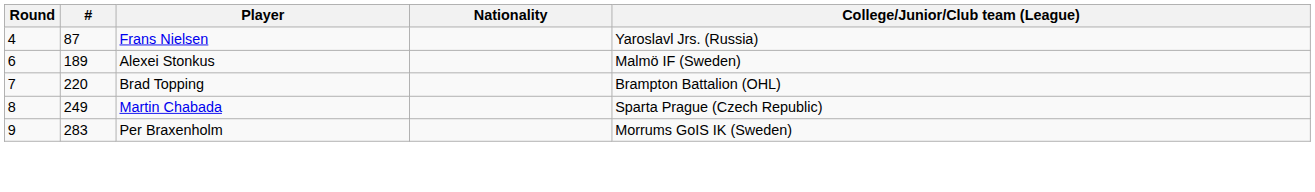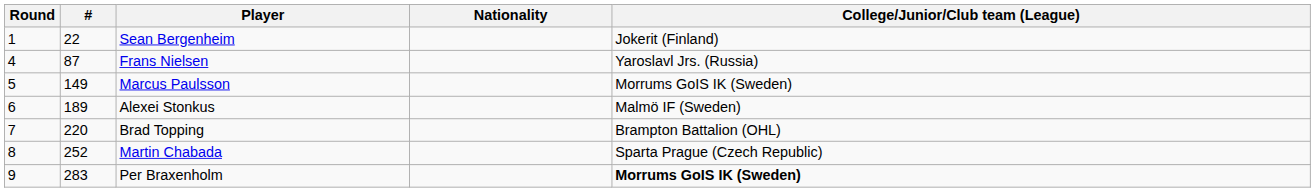 <table class="wikitable">
 <tr align="center">
 <th bgcolor="#DDDDFF" width="4.0%">Round</th>
 <th bgcolor="#DDDDFF" width="4.0%">#</th>
 <th bgcolor="#DDDDFF" width="21.0%">Player</th>
 <th bgcolor="#DDDDFF" width="14.5%">Nationality</th>
 <th bgcolor="#DDDDFF" width="50.0%">College/Junior/Club team (League)</th>
 </tr>
 <tr>
+<td>1</td>
+<td>22</td>
+<td><a href='#'>Sean Bergenheim</a></td>
+<td></td>
+<td>Jokerit (Finland)</td>
+</tr>
+<tr>
 <td>4</td>
 <td>87</td>
 <td><a href='#'>Frans Nielsen</a></td>
 <td></td>
 <td>Yaroslavl Jrs. (Russia)</td>
+</tr>
+<tr>
+<td>5</td>
+<td>149</td>
+<td><a href='#'>Marcus Paulsson</a></td>
+<td></td>
+<td>Morrums GoIS IK (Sweden)</td>
 </tr>
 <tr>
 <td>6</td>
 <td>189</td>
 <td>Alexei Stonkus</td>
 <td></td>
 <td>Malmö IF (Sweden)</td>
 </tr>
 <tr>
 <td>7</td>
 <td>220</td>
 <td>Brad Topping</td>
 <td></td>
 <td>Brampton Battalion (OHL)</td>
 </tr>
 <tr>
 <td>8</td>
-<td>249</td>
+<td>252</td>
 <td><a href='#'>Martin Chabada</a></td>
 <td></td>
 <td>Sparta Prague (Czech Republic)</td>
 </tr>
 <tr>
 <td>9</td>
 <td>283</td>
 <td>Per Braxenholm</td>
 <td></td>
-<td>Morrums GoIS IK (Sweden)</td>
+<td><strong>Morrums GoIS IK (Sweden)</strong></td>
 </tr>
 </table>
